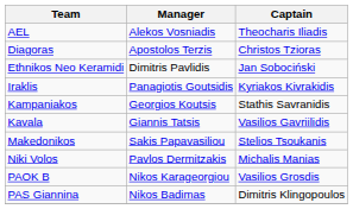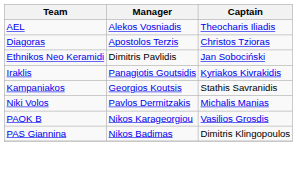 <table class="wikitable sortable">
 <tr>
 <th>Team</th>
 <th>Manager</th>
 <th>Captain</th>
 </tr>
 <tr>
 <td><a href='#'>AEL</a></td>
 <td> <a href='#'>Alekos Vosniadis</a></td>
 <td> <a href='#'>Theocharis Iliadis</a></td>
 </tr>
 <tr>
 <td><a href='#'>Diagoras</a></td>
 <td> <a href='#'>Apostolos Terzis</a></td>
 <td> <a href='#'>Christos Tzioras</a></td>
 </tr>
 <tr>
 <td><a href='#'>Ethnikos Neo Keramidi</a></td>
 <td> Dimitris Pavlidis</td>
 <td> <a href='#'>Jan Sobociński</a></td>
 </tr>
 <tr>
 <td><a href='#'>Iraklis</a></td>
 <td> <a href='#'>Panagiotis Goutsidis</a></td>
 <td> <a href='#'>Kyriakos Kivrakidis</a></td>
 </tr>
 <tr>
 <td><a href='#'>Kampaniakos</a></td>
 <td> <a href='#'>Georgios Koutsis</a></td>
 <td> Stathis Savranidis</td>
 </tr>
 <tr>
-<td><a href='#'>Kavala</a></td>
-<td> <a href='#'>Giannis Tatsis</a></td>
-<td> <a href='#'>Vasilios Gavriilidis</a></td>
-</tr>
-<tr>
-<td><a href='#'>Makedonikos</a></td>
-<td> <a href='#'>Sakis Papavasiliou</a></td>
-<td> <a href='#'>Stelios Tsoukanis</a></td>
-</tr>
-<tr>
 <td><a href='#'>Niki Volos</a></td>
 <td> <a href='#'>Pavlos Dermitzakis</a></td>
 <td> <a href='#'>Michalis Manias</a></td>
 </tr>
 <tr>
 <td><a href='#'>PAOK B</a></td>
 <td> <a href='#'>Nikos Karageorgiou</a></td>
 <td> <a href='#'>Vasilios Grosdis</a></td>
 </tr>
 <tr>
 <td><a href='#'>PAS Giannina</a></td>
 <td> <a href='#'>Nikos Badimas</a></td>
 <td> Dimitris Klingopoulos</td>
 </tr>
 <tr>
 </tr>
 </table>
